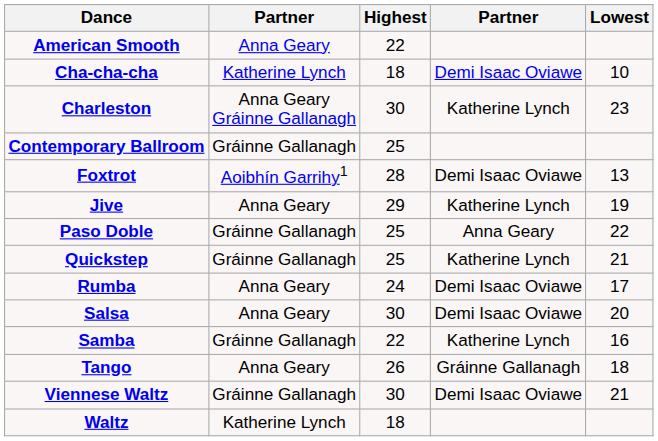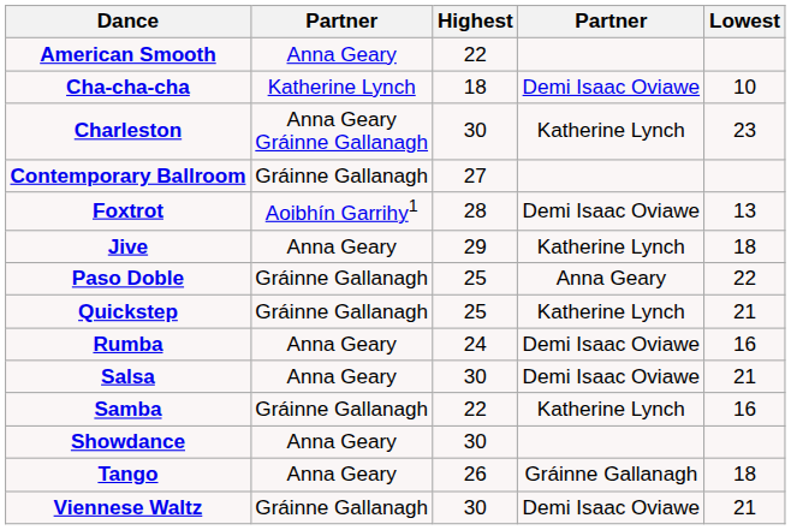 <table class="wikitable sortable collapsed">
 <tr style="text-align:Center; background:cc;">
 <th>Dance</th>
 <th>Partner</th>
 <th>Highest</th>
 <th>Partner</th>
 <th>Lowest</th>
 </tr>
 <tr style="text-align: center; background:#faf6f6">
 <td><strong><a href='#'>American Smooth</a></strong></td>
 <td><a href='#'>Anna Geary</a></td>
 <td>22</td>
 <td></td>
 <td></td>
 </tr>
 <tr style="text-align: center; background:#faf6f6">
 <td><strong><a href='#'>Cha-cha-cha</a></strong></td>
 <td><a href='#'>Katherine Lynch</a></td>
 <td>18</td>
 <td><a href='#'>Demi Isaac Oviawe</a></td>
 <td>10</td>
 </tr>
 <tr style="text-align: center; background:#faf6f6">
 <td><strong><a href='#'>Charleston</a></strong></td>
 <td>Anna Geary<br><a href='#'>Gráinne Gallanagh</a></td>
 <td>30</td>
 <td>Katherine Lynch</td>
 <td>23</td>
 </tr>
 <tr style="text-align: center; background:#faf6f6">
 <td><strong><a href='#'>Contemporary Ballroom</a></strong></td>
 <td>Gráinne Gallanagh</td>
-<td>25</td>
+<td>27</td>
 <td></td>
 <td></td>
 </tr>
 <tr style="text-align: center; background:#faf6f6">
 <td><strong><a href='#'>Foxtrot</a></strong></td>
 <td><a href='#'>Aoibhín Garrihy</a><sup>1</sup></td>
 <td>28</td>
 <td>Demi Isaac Oviawe</td>
 <td>13</td>
 </tr>
 <tr style="text-align: center; background:#faf6f6">
 <td><strong><a href='#'>Jive</a></strong></td>
 <td>Anna Geary</td>
 <td>29</td>
 <td>Katherine Lynch</td>
-<td>19</td>
+<td>18</td>
 </tr>
 <tr style="text-align: center; background:#faf6f6">
 <td><strong><a href='#'>Paso Doble</a></strong></td>
 <td>Gráinne Gallanagh</td>
 <td>25</td>
 <td>Anna Geary</td>
 <td>22</td>
 </tr>
 <tr style="text-align: center; background:#faf6f6">
 <td><strong><a href='#'>Quickstep</a></strong></td>
 <td>Gráinne Gallanagh</td>
 <td>25</td>
 <td>Katherine Lynch</td>
 <td>21</td>
 </tr>
 <tr style="text-align: center; background:#faf6f6">
 <td><strong><a href='#'>Rumba</a></strong></td>
 <td>Anna Geary</td>
 <td>24</td>
 <td>Demi Isaac Oviawe</td>
-<td>17</td>
+<td>16</td>
 </tr>
 <tr style="text-align: center; background:#faf6f6">
 <td><strong><a href='#'>Salsa</a></strong></td>
 <td>Anna Geary</td>
 <td>30</td>
 <td>Demi Isaac Oviawe</td>
-<td>20</td>
+<td>21</td>
 </tr>
 <tr style="text-align: center; background:#faf6f6">
 <td><strong><a href='#'>Samba</a></strong></td>
 <td>Gráinne Gallanagh</td>
 <td>22</td>
 <td>Katherine Lynch</td>
 <td>16</td>
+</tr>
+<tr style="text-align: center; background:#faf6f6">
+<td><strong><a href='#'>Showdance</a></strong></td>
+<td>Anna Geary</td>
+<td>30</td>
+<td></td>
+<td></td>
 </tr>
 <tr style="text-align: center; background:#faf6f6">
 <td><strong><a href='#'>Tango</a></strong></td>
 <td>Anna Geary</td>
 <td>26</td>
 <td>Gráinne Gallanagh</td>
 <td>18</td>
 </tr>
 <tr style="text-align: center; background:#faf6f6">
 <td><strong><a href='#'>Viennese Waltz</a></strong></td>
 <td>Gráinne Gallanagh</td>
 <td>30</td>
 <td>Demi Isaac Oviawe</td>
 <td>21</td>
 </tr>
-<tr style="text-align: center; background:#faf6f6">
-<td><strong><a href='#'>Waltz</a></strong></td>
-<td>Katherine Lynch</td>
-<td>18</td>
-<td></td>
-<td></td>
-</tr>
 </table>
